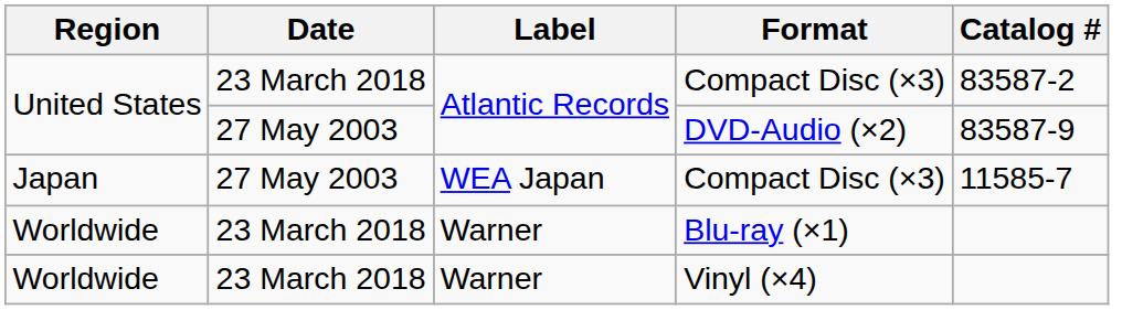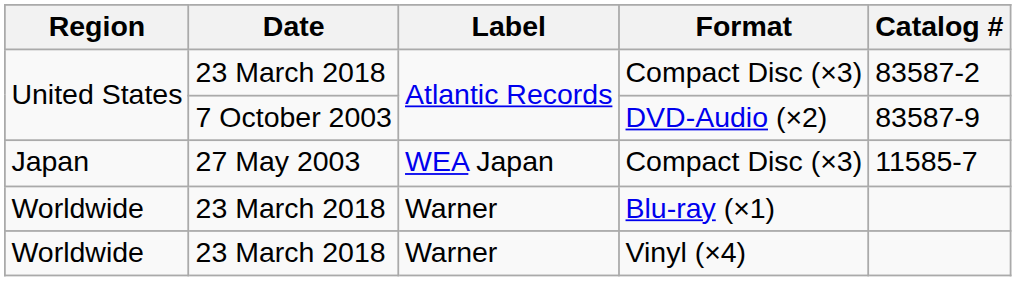 <table class="wikitable">
 <tr>
 <th>Region</th>
 <th>Date</th>
 <th>Label</th>
 <th>Format</th>
 <th>Catalog #</th>
 </tr>
 <tr>
 <td rowspan="2">United States</td>
 <td>23 March 2018</td>
 <td rowspan="2"><a href='#'>Atlantic Records</a></td>
 <td>Compact Disc (×3)</td>
 <td>83587-2</td>
 </tr>
 <tr>
-<td>27 May 2003</td>
+<td>7 October 2003</td>
 <td><a href='#'>DVD-Audio</a> (×2)</td>
 <td>83587-9</td>
 </tr>
 <tr>
 <td>Japan</td>
 <td>27 May 2003</td>
 <td><a href='#'>WEA</a> Japan</td>
 <td>Compact Disc (×3)</td>
 <td>11585-7</td>
 </tr>
 <tr>
 <td>Worldwide</td>
 <td>23 March 2018</td>
 <td>Warner</td>
 <td><a href='#'>Blu-ray</a> (×1)</td>
 <td></td>
 </tr>
 <tr>
 <td>Worldwide</td>
 <td>23 March 2018</td>
 <td>Warner</td>
 <td>Vinyl (×4)</td>
 <td></td>
 </tr>
 </table>
